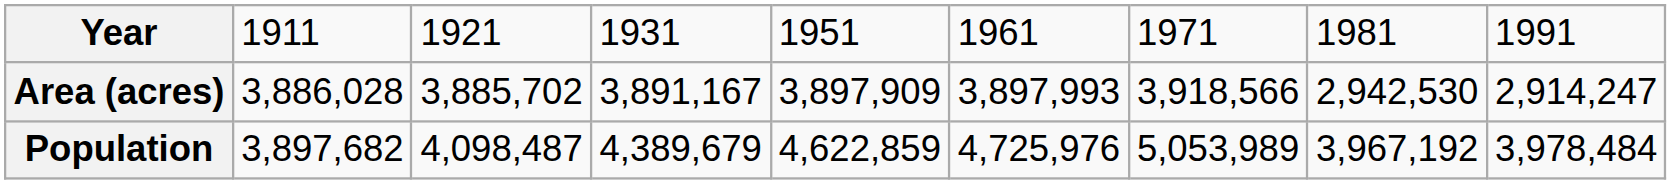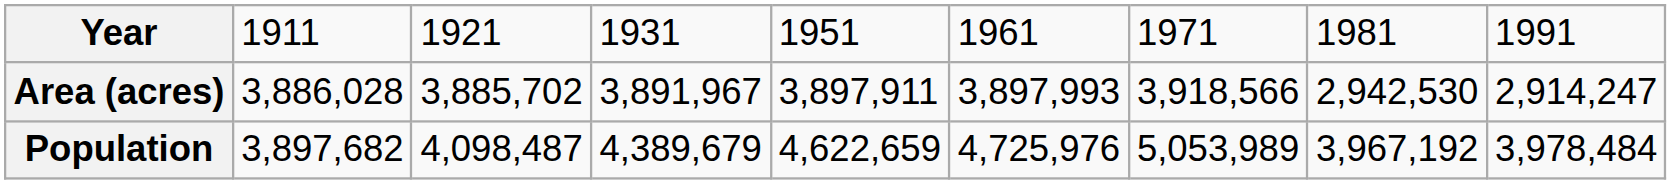 <table class="wikitable">
 <tr>
 <th>Year</th>
 <td>1911</td>
 <td>1921</td>
 <td>1931</td>
 <td>1951</td>
 <td>1961</td>
 <td>1971</td>
 <td>1981</td>
 <td>1991</td>
 </tr>
 <tr>
 <th>Area (acres)</th>
 <td>3,886,028</td>
 <td>3,885,702</td>
-<td>3,891,167</td>
-<td>3,897,909</td>
+<td>3,891,967</td>
+<td>3,897,911</td>
 <td>3,897,993</td>
 <td>3,918,566</td>
 <td>2,942,530</td>
 <td>2,914,247</td>
 </tr>
 <tr>
 <th>Population</th>
 <td>3,897,682</td>
 <td>4,098,487</td>
 <td>4,389,679</td>
-<td>4,622,859</td>
+<td>4,622,659</td>
 <td>4,725,976</td>
 <td>5,053,989</td>
 <td>3,967,192</td>
 <td>3,978,484</td>
 </tr>
 </table>
